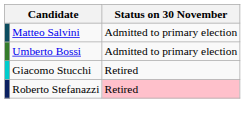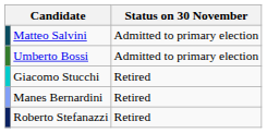 <table class="wikitable" style="font-size:95%">
 <tr bgcolor="#E9E9E9">
 <th rowspan="1" colspan="2">Candidate</th>
 <th rowspan="1" colspan="1">Status on 30 November</th>
 </tr>
 <tr>
 <td style="color:inherit;background:#0B4C5F"></td>
 <td align="left"><a href='#'>Matteo Salvini</a></td>
 <td align="right">Admitted to primary election</td>
 </tr>
 <tr>
 <td style="color:inherit;background:#347C2C"></td>
 <td align="left"><a href='#'>Umberto Bossi</a></td>
 <td align="left">Admitted to primary election</td>
 </tr>
 <tr>
 <td style="color:inherit;background:#00CCCC"></td>
 <td align="left">Giacomo Stucchi</td>
 <td align="left">Retired</td>
 </tr>
 <tr>
+<td style="color:inherit;background:#819FF7"></td>
+<td align="left">Manes Bernardini</td>
+<td align="left">Retired</td>
+</tr>
+<tr>
 <td style="color:inherit;background:#0B2161"></td>
 <td align="left">Roberto Stefanazzi</td>
-<td align="left" style="background: pink;">Retired</td>
+<td align="left">Retired</td>
 </tr>
 </table>
